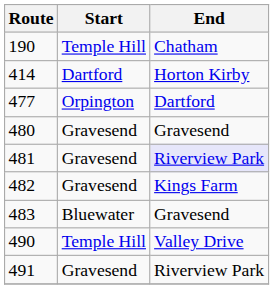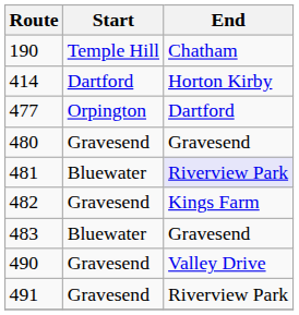 <table class="wikitable sortable">
 <tr>
 <th>Route</th>
 <th>Start</th>
 <th>End</th>
 </tr>
 <tr>
 <td>190</td>
 <td><a href='#'>Temple Hill</a></td>
 <td><a href='#'>Chatham</a></td>
 </tr>
 <tr>
 <td>414</td>
 <td><a href='#'>Dartford</a></td>
 <td><a href='#'>Horton Kirby</a></td>
 </tr>
 <tr>
 <td>477</td>
 <td><a href='#'>Orpington</a></td>
 <td><a href='#'>Dartford</a></td>
 </tr>
 <tr>
 <td>480</td>
 <td>Gravesend</td>
 <td>Gravesend</td>
 </tr>
 <tr>
 <td>481</td>
-<td>Gravesend</td>
+<td>Bluewater</td>
 <td style="background: lavender;"><a href='#'>Riverview Park</a></td>
 </tr>
 <tr>
 <td>482</td>
 <td>Gravesend</td>
 <td><a href='#'>Kings Farm</a></td>
 </tr>
 <tr>
 <td>483</td>
 <td>Bluewater</td>
 <td>Gravesend</td>
 </tr>
 <tr>
 <td>490</td>
-<td><a href='#'>Temple Hill</a></td>
+<td>Gravesend</td>
 <td><a href='#'>Valley Drive</a></td>
 </tr>
 <tr>
 <td>491</td>
 <td>Gravesend</td>
 <td>Riverview Park</td>
 </tr>
 <tr>
 </tr>
 </table>
